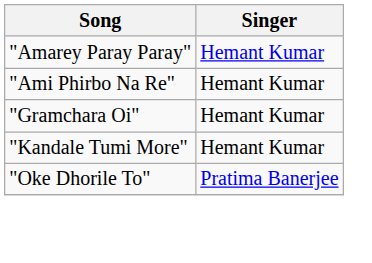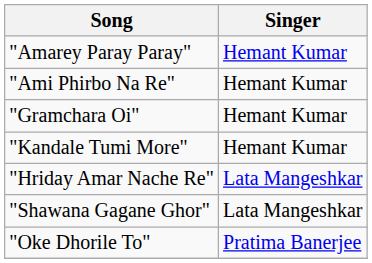 <table class="wikitable">
 <tr>
 <th>Song</th>
 <th>Singer</th>
 </tr>
 <tr>
 <td>"Amarey Paray Paray"</td>
 <td><a href='#'>Hemant Kumar</a></td>
 </tr>
 <tr>
 <td>"Ami Phirbo Na Re"</td>
 <td>Hemant Kumar</td>
 </tr>
 <tr>
 <td>"Gramchara Oi"</td>
 <td>Hemant Kumar</td>
 </tr>
 <tr>
 <td>"Kandale Tumi More"</td>
 <td>Hemant Kumar</td>
 </tr>
 <tr>
+<td>"Hriday Amar Nache Re"</td>
+<td><a href='#'>Lata Mangeshkar</a></td>
+</tr>
+<tr>
+<td>"Shawana Gagane Ghor"</td>
+<td>Lata Mangeshkar</td>
+</tr>
+<tr>
 <td>"Oke Dhorile To"</td>
 <td><a href='#'>Pratima Banerjee</a></td>
 </tr>
 <tr>
 </tr>
 </table>
